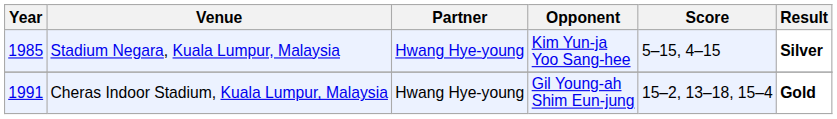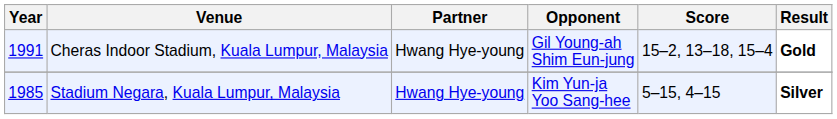 <table class="sortable wikitable" style="font-size: 90%;">
 <tr>
 <th>Year</th>
 <th>Venue</th>
 <th>Partner</th>
 <th>Opponent</th>
 <th>Score</th>
 <th>Result</th>
 </tr>
 <tr style="background:#ECF2FF">
+<td align="center"><a href='#'>1991</a></td>
+<td align="left">Cheras Indoor Stadium, <a href='#'>Kuala Lumpur, Malaysia</a></td>
+<td align="left"> Hwang Hye-young</td>
+<td align="left"> <a href='#'>Gil Young-ah</a> <br>  <a href='#'>Shim Eun-jung</a></td>
+<td align="left">15–2, 13–18, 15–4</td>
+<td style="text-align:left; background:white"> <strong>Gold</strong></td>
+</tr>
+<tr>
+</tr>
+<tr style="background:#ECF2FF">
 <td align="center"><a href='#'>1985</a></td>
 <td align="left"><a href='#'>Stadium Negara</a>, <a href='#'>Kuala Lumpur, Malaysia</a></td>
 <td align="left"> <a href='#'>Hwang Hye-young</a></td>
 <td align="left"> <a href='#'>Kim Yun-ja</a> <br>  <a href='#'>Yoo Sang-hee</a></td>
 <td align="left">5–15, 4–15</td>
 <td style="text-align:left; background:white"> <strong>Silver</strong></td>
 </tr>
-<tr>
-</tr>
-<tr style="background:#ECF2FF">
-<td align="center"><a href='#'>1991</a></td>
-<td align="left">Cheras Indoor Stadium, <a href='#'>Kuala Lumpur, Malaysia</a></td>
-<td align="left"> Hwang Hye-young</td>
-<td align="left"> <a href='#'>Gil Young-ah</a> <br>  <a href='#'>Shim Eun-jung</a></td>
-<td align="left">15–2, 13–18, 15–4</td>
-<td style="text-align:left; background:white"> <strong>Gold</strong></td>
-</tr>
 </table>
